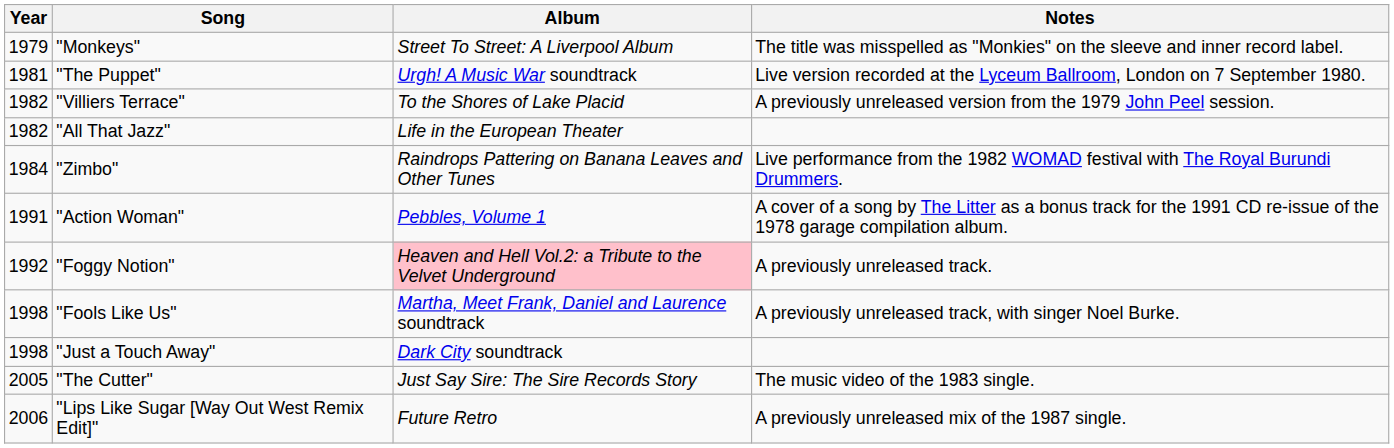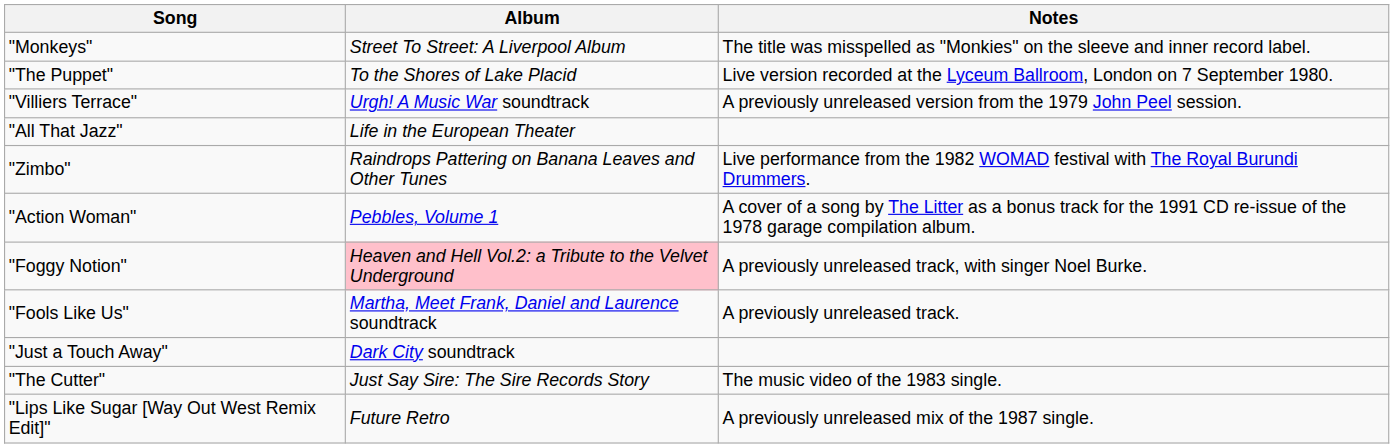 <table class="wikitable">
 <tr>
-<th>Year</th>
 <th width="300">Song</th>
 <th>Album</th>
 <th>Notes</th>
 </tr>
 <tr>
-<td>1979</td>
 <td>"Monkeys"</td>
 <td><em>Street To Street: A Liverpool Album</em></td>
 <td>The title was misspelled as "Monkies" on the sleeve and inner record label.</td>
 </tr>
 <tr>
-<td>1981</td>
 <td>"The Puppet"</td>
-<td><em><a href='#'>Urgh! A Music War</a></em> soundtrack</td>
+<td><em>To the Shores of Lake Placid</em></td>
 <td>Live version recorded at the <a href='#'>Lyceum Ballroom</a>, London on 7 September 1980.</td>
 </tr>
 <tr>
-<td>1982</td>
 <td>"Villiers Terrace"</td>
-<td><em>To the Shores of Lake Placid</em></td>
+<td><em><a href='#'>Urgh! A Music War</a></em> soundtrack</td>
 <td>A previously unreleased version from the 1979 <a href='#'>John Peel</a> session.</td>
 </tr>
 <tr>
-<td>1982</td>
 <td>"All That Jazz"</td>
 <td><em>Life in the European Theater</em></td>
 <td></td>
 </tr>
 <tr>
-<td>1984</td>
 <td>"Zimbo"</td>
 <td><em>Raindrops Pattering on Banana Leaves and Other Tunes</em></td>
 <td>Live performance from the 1982 <a href='#'>WOMAD</a> festival with <a href='#'>The Royal Burundi Drummers</a>.</td>
 </tr>
 <tr>
-<td>1991</td>
 <td>"Action Woman"</td>
 <td><em><a href='#'>Pebbles, Volume 1</a></em></td>
 <td>A cover of a song by <a href='#'>The Litter</a> as a bonus track for the 1991 CD re-issue of the 1978 garage compilation album.</td>
 </tr>
 <tr>
-<td>1992</td>
 <td>"Foggy Notion"</td>
 <td style="background: pink;"><em>Heaven and Hell Vol.2: a Tribute to the Velvet Underground</em></td>
+<td>A previously unreleased track, with singer Noel Burke.</td>
+</tr>
+<tr>
+<td>"Fools Like Us"</td>
+<td><em><a href='#'>Martha, Meet Frank, Daniel and Laurence</a></em> soundtrack</td>
 <td>A previously unreleased track.</td>
 </tr>
 <tr>
-<td>1998</td>
-<td>"Fools Like Us"</td>
-<td><em><a href='#'>Martha, Meet Frank, Daniel and Laurence</a></em> soundtrack</td>
-<td>A previously unreleased track, with singer Noel Burke.</td>
-</tr>
-<tr>
-<td>1998</td>
 <td>"Just a Touch Away"</td>
 <td><em><a href='#'>Dark City</a></em> soundtrack</td>
 <td></td>
 </tr>
 <tr>
-<td>2005</td>
 <td>"The Cutter"</td>
 <td><em>Just Say Sire: The Sire Records Story</em></td>
 <td>The music video of the 1983 single.</td>
 </tr>
 <tr>
-<td>2006</td>
 <td>"Lips Like Sugar [Way Out West Remix Edit]"</td>
 <td><em>Future Retro</em></td>
 <td>A previously unreleased mix of the 1987 single.</td>
 </tr>
 </table>
